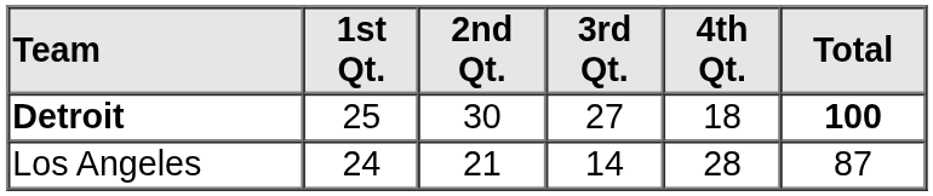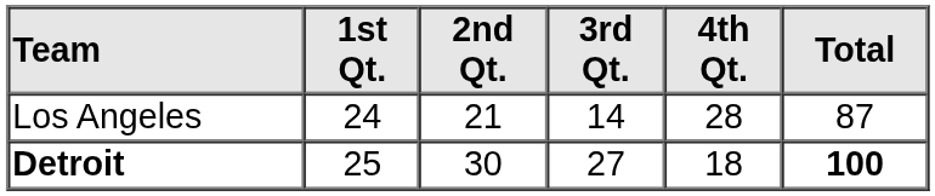 <table border=1 cellspacing=0 width=425 style="margin-left:3em;">
 <tr style="text-align:center; background-color:#e6e6e6;">
 <th align=left width=16%>Team</th>
 <th width=6%>1st Qt.</th>
 <th width=6%>2nd Qt.</th>
 <th width=6%>3rd Qt.</th>
 <th width=6%>4th Qt.</th>
 <th width=6%>Total</th>
 </tr>
 <tr style="text-align:center;">
+<td align=left>Los Angeles</td>
+<td>24</td>
+<td>21</td>
+<td>14</td>
+<td>28</td>
+<td>87</td>
+</tr>
+<tr style="text-align:center;">
 <td align=left><strong>Detroit</strong></td>
 <td>25</td>
 <td>30</td>
 <td>27</td>
 <td>18</td>
 <td><strong>100</strong></td>
 </tr>
 <tr style="text-align:center;">
-<td align=left>Los Angeles</td>
-<td>24</td>
-<td>21</td>
-<td>14</td>
-<td>28</td>
-<td>87</td>
-</tr>
-<tr style="text-align:center;">
 </tr>
 </table>
